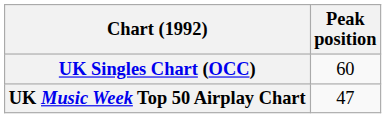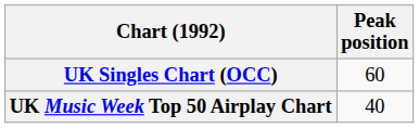 <table class="wikitable sortable plainrowheaders" style="text-align:center">
 <tr>
 <th>Chart (1992)</th>
 <th>Peak<br>position</th>
 </tr>
 <tr>
 <th scope="row"><a href='#'>UK Singles Chart</a> (<a href='#'>OCC</a>)</th>
 <td>60</td>
 </tr>
 <tr>
 <th scope="row">UK <em><a href='#'>Music Week</a></em> Top 50 Airplay Chart</th>
-<td>47</td>
+<td>40</td>
 </tr>
 </table>
